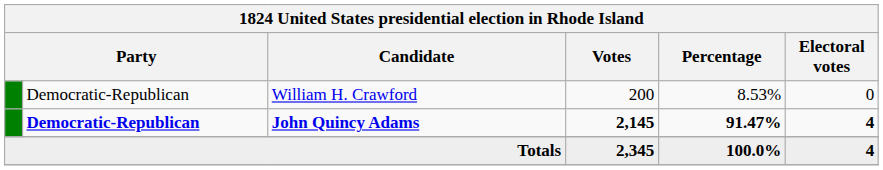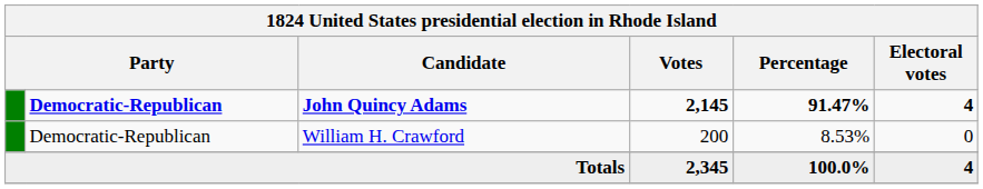 <table class="wikitable" style="font-size: 95%;">
 <tr>
 <th colspan="6">1824 United States presidential election in Rhode Island</th>
 </tr>
 <tr>
 <th colspan="2" style="width: 15em">Party</th>
 <th style="width: 17em">Candidate</th>
 <th style="width: 5em">Votes</th>
 <th style="width: 7em">Percentage</th>
 <th style="width: 5em">Electoral votes</th>
 </tr>
 <tr>
 <th style="background-color:#008000; width: 3px"></th>
+<td style="width: 130px"><strong><a href='#'>Democratic-Republican</a></strong></td>
+<td><strong><a href='#'>John Quincy Adams</a></strong></td>
+<td align="right"><strong>2,145</strong></td>
+<td align="right"><strong>91.47%</strong></td>
+<td align="right"><strong>4</strong></td>
+</tr>
+<tr>
+<th style="background-color:#008000; width: 3px"></th>
 <td style="width: 130px">Democratic-Republican</td>
 <td><a href='#'>William H. Crawford</a></td>
 <td align="right">200</td>
 <td align="right">8.53%</td>
 <td align="right">0</td>
-</tr>
-<tr>
-<th style="background-color:#008000; width: 3px"></th>
-<td style="width: 130px"><strong><a href='#'>Democratic-Republican</a></strong></td>
-<td><strong><a href='#'>John Quincy Adams</a></strong></td>
-<td align="right"><strong>2,145</strong></td>
-<td align="right"><strong>91.47%</strong></td>
-<td align="right"><strong>4</strong></td>
 </tr>
 <tr>
 </tr>
 <tr bgcolor="#EEEEEE">
 <td colspan="3" align="right"><strong>Totals</strong></td>
 <td align="right"><strong>2,345</strong></td>
 <td align="right"><strong>100.0%</strong></td>
 <td align="right"><strong>4</strong></td>
 </tr>
 <tr>
 </tr>
 </table>
